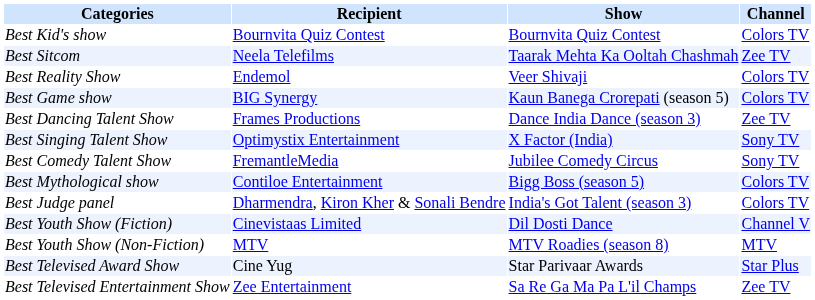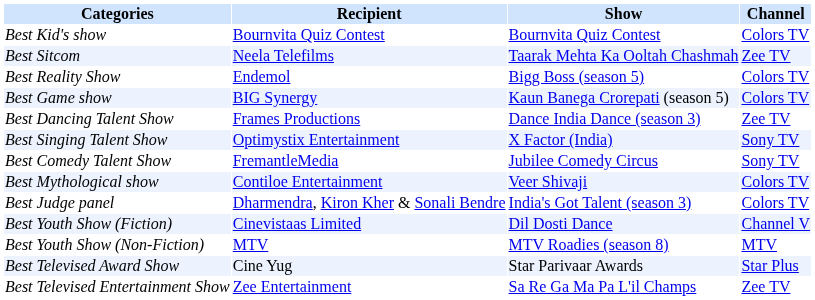 <table cellspacing="1" cellpadding="1" border="0">
 <tr style="background:#d1e4fd;">
 <th>Categories</th>
 <th>Recipient</th>
 <th>Show</th>
 <th>Channel</th>
 </tr>
 <tr>
 <td><em>Best Kid's show</em></td>
 <td><a href='#'>Bournvita Quiz Contest</a></td>
 <td><a href='#'>Bournvita Quiz Contest</a></td>
 <td><a href='#'>Colors TV</a></td>
 </tr>
 <tr style="background:#edf3fe;">
 <td><em>Best Sitcom</em></td>
 <td><a href='#'>Neela Telefilms</a></td>
 <td><a href='#'>Taarak Mehta Ka Ooltah Chashmah</a></td>
 <td><a href='#'>Zee TV</a></td>
 </tr>
 <tr>
 <td><em>Best Reality Show</em></td>
 <td><a href='#'>Endemol</a></td>
-<td><a href='#'>Veer Shivaji</a></td>
+<td><a href='#'>Bigg Boss (season 5)</a></td>
 <td><a href='#'>Colors TV</a></td>
 </tr>
 <tr style="background:#edf3fe;">
 <td><em>Best Game show</em></td>
 <td><a href='#'>BIG Synergy</a></td>
 <td><a href='#'>Kaun Banega Crorepati</a> (season 5)</td>
 <td><a href='#'>Colors TV</a></td>
 </tr>
 <tr>
 <td><em>Best Dancing Talent Show</em></td>
 <td><a href='#'>Frames Productions</a></td>
 <td><a href='#'>Dance India Dance (season 3)</a></td>
 <td><a href='#'>Zee TV</a></td>
 </tr>
 <tr style="background:#edf3fe;">
 <td><em>Best Singing Talent Show</em></td>
 <td><a href='#'>Optimystix Entertainment</a></td>
 <td><a href='#'>X Factor (India)</a></td>
 <td><a href='#'>Sony TV</a></td>
 </tr>
 <tr>
 <td><em>Best Comedy Talent Show</em></td>
 <td><a href='#'>FremantleMedia</a></td>
 <td><a href='#'>Jubilee Comedy Circus</a></td>
 <td><a href='#'>Sony TV</a></td>
 </tr>
 <tr style="background:#edf3fe;">
 <td><em>Best Mythological show</em></td>
 <td><a href='#'>Contiloe Entertainment</a></td>
-<td><a href='#'>Bigg Boss (season 5)</a></td>
+<td><a href='#'>Veer Shivaji</a></td>
 <td><a href='#'>Colors TV</a></td>
 </tr>
 <tr>
 <td><em>Best Judge panel</em></td>
 <td><a href='#'>Dharmendra</a>, <a href='#'>Kiron Kher</a> & <a href='#'>Sonali Bendre</a></td>
 <td><a href='#'>India's Got Talent (season 3)</a></td>
 <td><a href='#'>Colors TV</a></td>
 </tr>
 <tr style="background:#edf3fe;">
 <td><em>Best Youth Show (Fiction)</em></td>
 <td><a href='#'>Cinevistaas Limited</a></td>
 <td><a href='#'>Dil Dosti Dance</a></td>
 <td><a href='#'>Channel V</a></td>
 </tr>
 <tr>
 <td><em>Best Youth Show (Non-Fiction)</em></td>
 <td><a href='#'>MTV</a></td>
 <td><a href='#'>MTV Roadies (season 8)</a></td>
 <td><a href='#'>MTV</a></td>
 </tr>
 <tr style="background:#edf3fe;">
 <td><em>Best Televised Award Show</em></td>
 <td>Cine Yug</td>
 <td>Star Parivaar Awards</td>
 <td><a href='#'>Star Plus</a></td>
 </tr>
 <tr>
 <td><em>Best Televised Entertainment Show</em></td>
 <td><a href='#'>Zee Entertainment</a></td>
 <td><a href='#'>Sa Re Ga Ma Pa L'il Champs</a></td>
 <td><a href='#'>Zee TV</a></td>
 </tr>
 </table>
